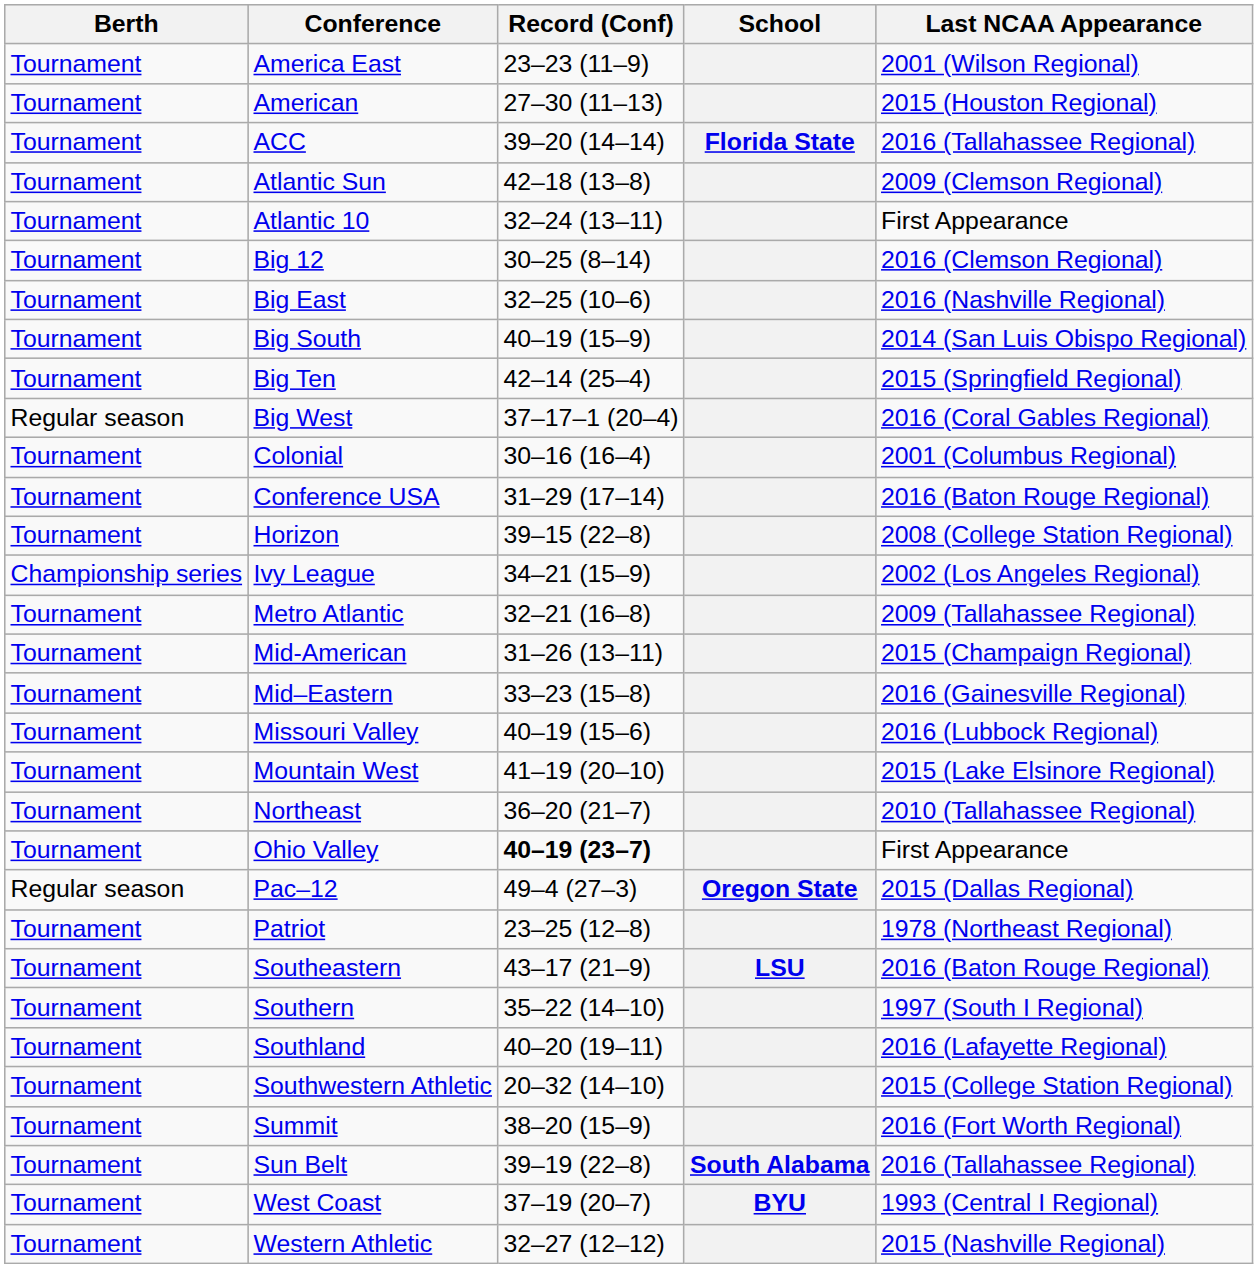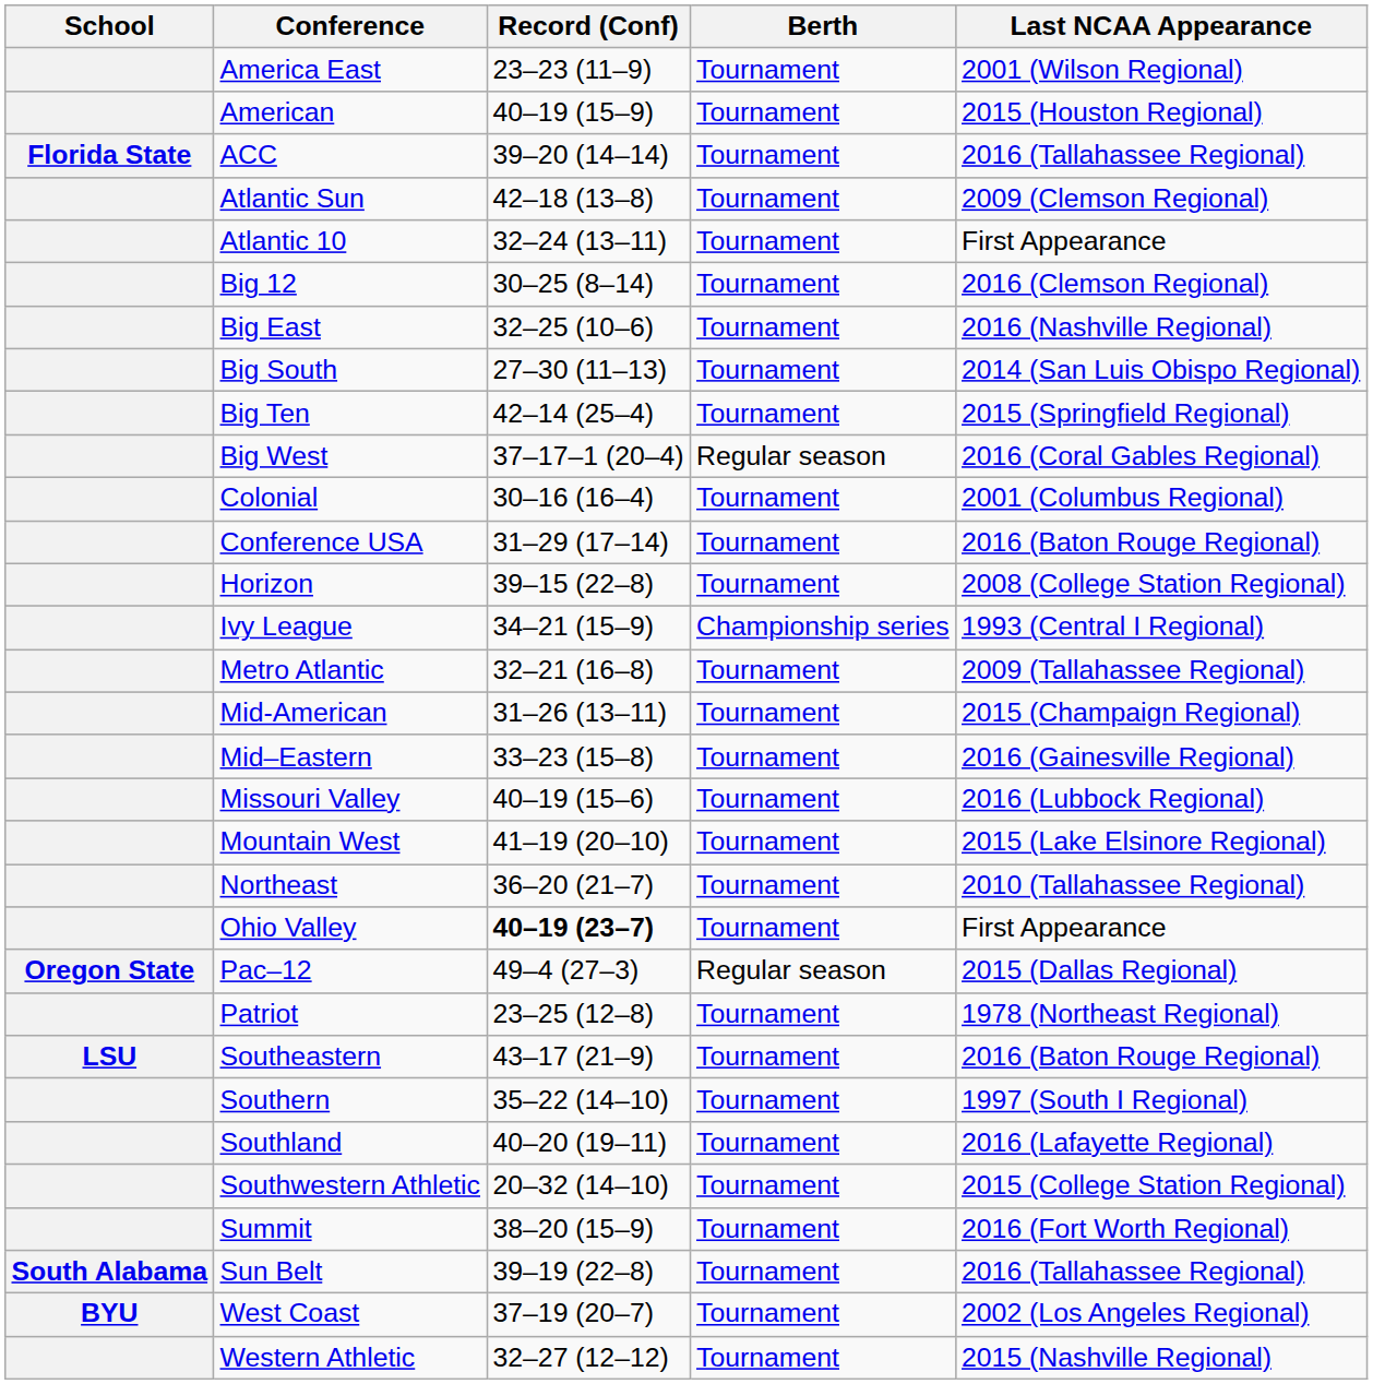 <table class="wikitable sortable plainrowheaders">
 <tr>
-<th scope="col">Berth</th>
+<th scope="col">School</th>
 <th scope="col">Conference</th>
 <th scope="col">Record (Conf)</th>
-<th scope="col">School</th>
+<th scope="col">Berth</th>
 <th scope="col">Last NCAA Appearance</th>
 </tr>
 <tr>
-<td><a href='#'>Tournament</a></td>
+<th scope="row"></th>
 <td><a href='#'>America East</a></td>
 <td>23–23 (11–9)</td>
-<th scope="row"></th>
+<td><a href='#'>Tournament</a></td>
 <td><a href='#'>2001 (Wilson Regional)</a></td>
 </tr>
 <tr>
+<th scope="row"></th>
+<td><a href='#'>American</a></td>
+<td>40–19 (15–9)</td>
 <td><a href='#'>Tournament</a></td>
-<td><a href='#'>American</a></td>
-<td>27–30 (11–13)</td>
-<th scope="row"></th>
 <td><a href='#'>2015 (Houston Regional)</a></td>
 </tr>
 <tr>
-<td><a href='#'>Tournament</a></td>
+<th scope="row"><a href='#'>Florida State</a></th>
 <td><a href='#'>ACC</a></td>
 <td>39–20 (14–14)</td>
-<th scope="row"><a href='#'>Florida State</a></th>
+<td><a href='#'>Tournament</a></td>
 <td><a href='#'>2016 (Tallahassee Regional)</a></td>
 </tr>
 <tr>
-<td><a href='#'>Tournament</a></td>
+<th scope="row"></th>
 <td><a href='#'>Atlantic Sun</a></td>
 <td>42–18 (13–8)</td>
-<th scope="row"></th>
+<td><a href='#'>Tournament</a></td>
 <td><a href='#'>2009 (Clemson Regional)</a></td>
 </tr>
 <tr>
-<td><a href='#'>Tournament</a></td>
+<th scope="row"></th>
 <td><a href='#'>Atlantic 10</a></td>
 <td>32–24 (13–11)</td>
-<th scope="row"></th>
+<td><a href='#'>Tournament</a></td>
 <td>First Appearance</td>
 </tr>
 <tr>
-<td><a href='#'>Tournament</a></td>
+<th scope="row"></th>
 <td><a href='#'>Big 12</a></td>
 <td>30–25 (8–14)</td>
-<th scope="row"></th>
+<td><a href='#'>Tournament</a></td>
 <td><a href='#'>2016 (Clemson Regional)</a></td>
 </tr>
 <tr>
-<td><a href='#'>Tournament</a></td>
+<th scope="row"></th>
 <td><a href='#'>Big East</a></td>
 <td>32–25 (10–6)</td>
-<th scope="row"></th>
+<td><a href='#'>Tournament</a></td>
 <td><a href='#'>2016 (Nashville Regional)</a></td>
 </tr>
 <tr>
+<th scope="row"></th>
+<td><a href='#'>Big South</a></td>
+<td>27–30 (11–13)</td>
 <td><a href='#'>Tournament</a></td>
-<td><a href='#'>Big South</a></td>
-<td>40–19 (15–9)</td>
-<th scope="row"></th>
 <td><a href='#'>2014 (San Luis Obispo Regional)</a></td>
 </tr>
 <tr>
-<td><a href='#'>Tournament</a></td>
+<th scope="row"></th>
 <td><a href='#'>Big Ten</a></td>
 <td>42–14 (25–4)</td>
-<th scope="row"></th>
+<td><a href='#'>Tournament</a></td>
 <td><a href='#'>2015 (Springfield Regional)</a></td>
 </tr>
 <tr>
-<td>Regular season</td>
+<th scope="row"></th>
 <td><a href='#'>Big West</a></td>
 <td>37–17–1 (20–4)</td>
-<th scope="row"></th>
+<td>Regular season</td>
 <td><a href='#'>2016 (Coral Gables Regional)</a></td>
 </tr>
 <tr>
-<td><a href='#'>Tournament</a></td>
+<th scope="row"></th>
 <td><a href='#'>Colonial</a></td>
 <td>30–16 (16–4)</td>
-<th scope="row"></th>
+<td><a href='#'>Tournament</a></td>
 <td><a href='#'>2001 (Columbus Regional)</a></td>
 </tr>
 <tr>
-<td><a href='#'>Tournament</a></td>
+<th scope="row"></th>
 <td><a href='#'>Conference USA</a></td>
 <td>31–29 (17–14)</td>
-<th scope="row"></th>
+<td><a href='#'>Tournament</a></td>
 <td><a href='#'>2016 (Baton Rouge Regional)</a></td>
 </tr>
 <tr>
-<td><a href='#'>Tournament</a></td>
+<th scope="row"></th>
 <td><a href='#'>Horizon</a></td>
 <td>39–15 (22–8)</td>
-<th scope="row"></th>
+<td><a href='#'>Tournament</a></td>
 <td><a href='#'>2008 (College Station Regional)</a></td>
 </tr>
 <tr>
-<td><a href='#'>Championship series</a></td>
+<th scope="row"></th>
 <td><a href='#'>Ivy League</a></td>
 <td>34–21 (15–9)</td>
+<td><a href='#'>Championship series</a></td>
+<td><a href='#'>1993 (Central I Regional)</a></td>
+</tr>
+<tr>
 <th scope="row"></th>
+<td><a href='#'>Metro Atlantic</a></td>
+<td>32–21 (16–8)</td>
+<td><a href='#'>Tournament</a></td>
+<td><a href='#'>2009 (Tallahassee Regional)</a></td>
+</tr>
+<tr>
+<th scope="row"></th>
+<td><a href='#'>Mid-American</a></td>
+<td>31–26 (13–11)</td>
+<td><a href='#'>Tournament</a></td>
+<td><a href='#'>2015 (Champaign Regional)</a></td>
+</tr>
+<tr>
+<th scope="row"></th>
+<td><a href='#'>Mid–Eastern</a></td>
+<td>33–23 (15–8)</td>
+<td><a href='#'>Tournament</a></td>
+<td><a href='#'>2016 (Gainesville Regional)</a></td>
+</tr>
+<tr>
+<th scope="row"></th>
+<td><a href='#'>Missouri Valley</a></td>
+<td>40–19 (15–6)</td>
+<td><a href='#'>Tournament</a></td>
+<td><a href='#'>2016 (Lubbock Regional)</a></td>
+</tr>
+<tr>
+<th scope="row"></th>
+<td><a href='#'>Mountain West</a></td>
+<td>41–19 (20–10)</td>
+<td><a href='#'>Tournament</a></td>
+<td><a href='#'>2015 (Lake Elsinore Regional)</a></td>
+</tr>
+<tr>
+<th scope="row"></th>
+<td><a href='#'>Northeast</a></td>
+<td>36–20 (21–7)</td>
+<td><a href='#'>Tournament</a></td>
+<td><a href='#'>2010 (Tallahassee Regional)</a></td>
+</tr>
+<tr>
+<th scope="row"></th>
+<td><a href='#'>Ohio Valley</a></td>
+<td><strong>40–19 (23–7)</strong></td>
+<td><a href='#'>Tournament</a></td>
+<td>First Appearance</td>
+</tr>
+<tr>
+<th scope="row"><a href='#'>Oregon State</a></th>
+<td><a href='#'>Pac–12</a></td>
+<td>49–4 (27–3)</td>
+<td>Regular season</td>
+<td><a href='#'>2015 (Dallas Regional)</a></td>
+</tr>
+<tr>
+<th scope="row"></th>
+<td><a href='#'>Patriot</a></td>
+<td>23–25 (12–8)</td>
+<td><a href='#'>Tournament</a></td>
+<td><a href='#'>1978 (Northeast Regional)</a></td>
+</tr>
+<tr>
+<th scope="row"><a href='#'>LSU</a></th>
+<td><a href='#'>Southeastern</a></td>
+<td>43–17 (21–9)</td>
+<td><a href='#'>Tournament</a></td>
+<td><a href='#'>2016 (Baton Rouge Regional)</a></td>
+</tr>
+<tr>
+<th scope="row"></th>
+<td><a href='#'>Southern</a></td>
+<td>35–22 (14–10)</td>
+<td><a href='#'>Tournament</a></td>
+<td><a href='#'>1997 (South I Regional)</a></td>
+</tr>
+<tr>
+<th scope="row"></th>
+<td><a href='#'>Southland</a></td>
+<td>40–20 (19–11)</td>
+<td><a href='#'>Tournament</a></td>
+<td><a href='#'>2016 (Lafayette Regional)</a></td>
+</tr>
+<tr>
+<th scope="row"></th>
+<td><a href='#'>Southwestern Athletic</a></td>
+<td>20–32 (14–10)</td>
+<td><a href='#'>Tournament</a></td>
+<td><a href='#'>2015 (College Station Regional)</a></td>
+</tr>
+<tr>
+<th scope="row"></th>
+<td><a href='#'>Summit</a></td>
+<td>38–20 (15–9)</td>
+<td><a href='#'>Tournament</a></td>
+<td><a href='#'>2016 (Fort Worth Regional)</a></td>
+</tr>
+<tr>
+<th scope="row"><a href='#'>South Alabama</a></th>
+<td><a href='#'>Sun Belt</a></td>
+<td>39–19 (22–8)</td>
+<td><a href='#'>Tournament</a></td>
+<td><a href='#'>2016 (Tallahassee Regional)</a></td>
+</tr>
+<tr>
+<th scope="row"><a href='#'>BYU</a></th>
+<td><a href='#'>West Coast</a></td>
+<td>37–19 (20–7)</td>
+<td><a href='#'>Tournament</a></td>
 <td><a href='#'>2002 (Los Angeles Regional)</a></td>
 </tr>
 <tr>
-<td><a href='#'>Tournament</a></td>
-<td><a href='#'>Metro Atlantic</a></td>
-<td>32–21 (16–8)</td>
 <th scope="row"></th>
-<td><a href='#'>2009 (Tallahassee Regional)</a></td>
-</tr>
-<tr>
-<td><a href='#'>Tournament</a></td>
-<td><a href='#'>Mid-American</a></td>
-<td>31–26 (13–11)</td>
-<th scope="row"></th>
-<td><a href='#'>2015 (Champaign Regional)</a></td>
-</tr>
-<tr>
-<td><a href='#'>Tournament</a></td>
-<td><a href='#'>Mid–Eastern</a></td>
-<td>33–23 (15–8)</td>
-<th scope="row"></th>
-<td><a href='#'>2016 (Gainesville Regional)</a></td>
-</tr>
-<tr>
-<td><a href='#'>Tournament</a></td>
-<td><a href='#'>Missouri Valley</a></td>
-<td>40–19 (15–6)</td>
-<th scope="row"></th>
-<td><a href='#'>2016 (Lubbock Regional)</a></td>
-</tr>
-<tr>
-<td><a href='#'>Tournament</a></td>
-<td><a href='#'>Mountain West</a></td>
-<td>41–19 (20–10)</td>
-<th scope="row"></th>
-<td><a href='#'>2015 (Lake Elsinore Regional)</a></td>
-</tr>
-<tr>
-<td><a href='#'>Tournament</a></td>
-<td><a href='#'>Northeast</a></td>
-<td>36–20 (21–7)</td>
-<th scope="row"></th>
-<td><a href='#'>2010 (Tallahassee Regional)</a></td>
-</tr>
-<tr>
-<td><a href='#'>Tournament</a></td>
-<td><a href='#'>Ohio Valley</a></td>
-<td><strong>40–19 (23–7)</strong></td>
-<th scope="row"></th>
-<td>First Appearance</td>
-</tr>
-<tr>
-<td>Regular season</td>
-<td><a href='#'>Pac–12</a></td>
-<td>49–4 (27–3)</td>
-<th scope="row"><a href='#'>Oregon State</a></th>
-<td><a href='#'>2015 (Dallas Regional)</a></td>
-</tr>
-<tr>
-<td><a href='#'>Tournament</a></td>
-<td><a href='#'>Patriot</a></td>
-<td>23–25 (12–8)</td>
-<th scope="row"></th>
-<td><a href='#'>1978 (Northeast Regional)</a></td>
-</tr>
-<tr>
-<td><a href='#'>Tournament</a></td>
-<td><a href='#'>Southeastern</a></td>
-<td>43–17 (21–9)</td>
-<th scope="row"><a href='#'>LSU</a></th>
-<td><a href='#'>2016 (Baton Rouge Regional)</a></td>
-</tr>
-<tr>
-<td><a href='#'>Tournament</a></td>
-<td><a href='#'>Southern</a></td>
-<td>35–22 (14–10)</td>
-<th scope="row"></th>
-<td><a href='#'>1997 (South I Regional)</a></td>
-</tr>
-<tr>
-<td><a href='#'>Tournament</a></td>
-<td><a href='#'>Southland</a></td>
-<td>40–20 (19–11)</td>
-<th scope="row"></th>
-<td><a href='#'>2016 (Lafayette Regional)</a></td>
-</tr>
-<tr>
-<td><a href='#'>Tournament</a></td>
-<td><a href='#'>Southwestern Athletic</a></td>
-<td>20–32 (14–10)</td>
-<th scope="row"></th>
-<td><a href='#'>2015 (College Station Regional)</a></td>
-</tr>
-<tr>
-<td><a href='#'>Tournament</a></td>
-<td><a href='#'>Summit</a></td>
-<td>38–20 (15–9)</td>
-<th scope="row"></th>
-<td><a href='#'>2016 (Fort Worth Regional)</a></td>
-</tr>
-<tr>
-<td><a href='#'>Tournament</a></td>
-<td><a href='#'>Sun Belt</a></td>
-<td>39–19 (22–8)</td>
-<th scope="row"><a href='#'>South Alabama</a></th>
-<td><a href='#'>2016 (Tallahassee Regional)</a></td>
-</tr>
-<tr>
-<td><a href='#'>Tournament</a></td>
-<td><a href='#'>West Coast</a></td>
-<td>37–19 (20–7)</td>
-<th scope="row"><a href='#'>BYU</a></th>
-<td><a href='#'>1993 (Central I Regional)</a></td>
-</tr>
-<tr>
-<td><a href='#'>Tournament</a></td>
 <td><a href='#'>Western Athletic</a></td>
 <td>32–27 (12–12)</td>
-<th scope="row"></th>
+<td><a href='#'>Tournament</a></td>
 <td><a href='#'>2015 (Nashville Regional)</a></td>
 </tr>
 </table>
